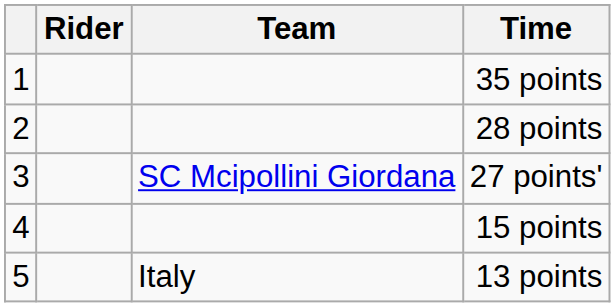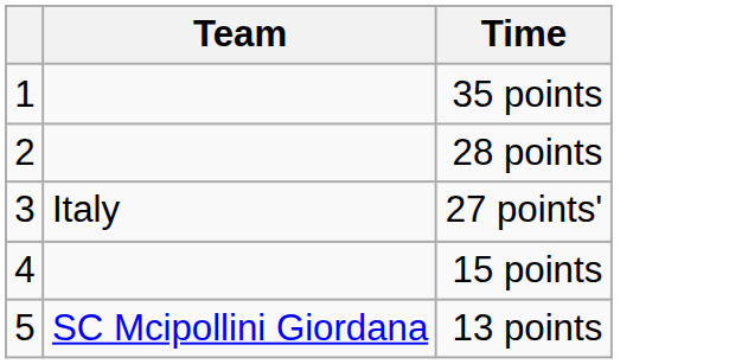 <table class="wikitable">
 <tr>
 <th></th>
-<th>Rider</th>
 <th>Team</th>
 <th>Time</th>
 </tr>
 <tr>
 <td>1</td>
-<td><strong></strong></td>
 <td></td>
 <td align="right">35 points</td>
 </tr>
 <tr>
 <td>2</td>
 <td></td>
-<td></td>
 <td align="right">28 points</td>
 </tr>
 <tr>
 <td>3</td>
-<td></td>
-<td><a href='#'>SC Mcipollini Giordana</a></td>
+<td>Italy</td>
 <td align="right">27 points'</td>
 </tr>
 <tr>
 <td>4</td>
 <td></td>
-<td></td>
 <td align="right">15 points</td>
 </tr>
 <tr>
 <td>5</td>
-<td></td>
-<td>Italy</td>
+<td><a href='#'>SC Mcipollini Giordana</a></td>
 <td align="right">13 points</td>
 </tr>
 </table>
